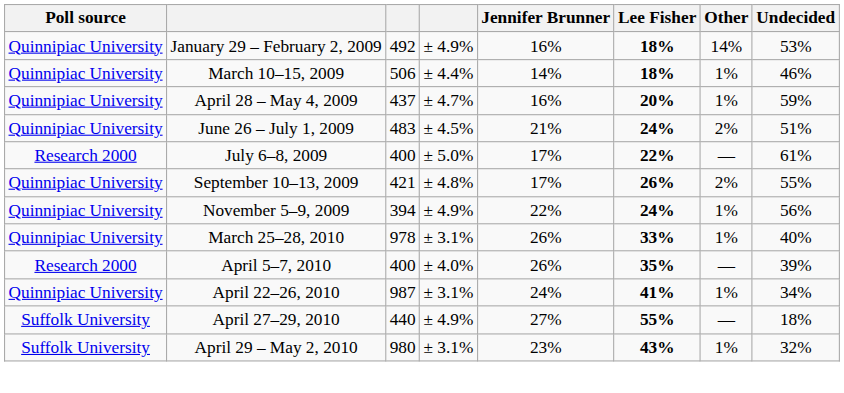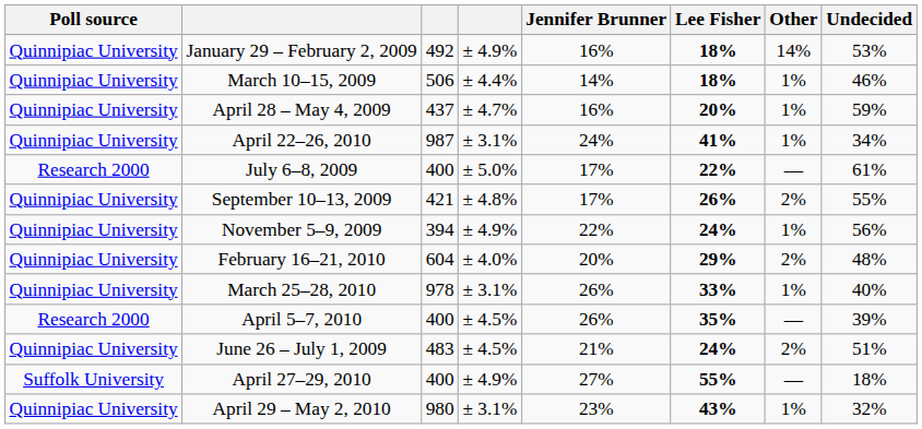 <table class="wikitable" style="text-align:center">
 <tr valign=bottom>
 <th>Poll source</th>
 <th></th>
 <th></th>
 <th></th>
 <th>Jennifer Brunner</th>
 <th>Lee Fisher</th>
 <th>Other</th>
 <th>Undecided</th>
 </tr>
 <tr>
 <td><a href='#'>Quinnipiac University</a></td>
 <td>January 29 – February 2, 2009</td>
 <td>492</td>
 <td>± 4.9%</td>
 <td>16%</td>
 <td><strong>18%</strong></td>
 <td>14%</td>
 <td>53%</td>
 </tr>
 <tr>
 <td><a href='#'>Quinnipiac University</a></td>
 <td>March 10–15, 2009</td>
 <td>506</td>
 <td>± 4.4%</td>
 <td>14%</td>
 <td><strong>18%</strong></td>
 <td>1%</td>
 <td>46%</td>
 </tr>
 <tr>
 <td><a href='#'>Quinnipiac University</a></td>
 <td>April 28 – May 4, 2009</td>
 <td>437</td>
 <td>± 4.7%</td>
 <td>16%</td>
 <td><strong>20%</strong></td>
 <td>1%</td>
 <td>59%</td>
 </tr>
 <tr>
 <td><a href='#'>Quinnipiac University</a></td>
-<td>June 26 – July 1, 2009</td>
-<td>483</td>
-<td>± 4.5%</td>
-<td>21%</td>
-<td><strong>24%</strong></td>
-<td>2%</td>
-<td>51%</td>
+<td>April 22–26, 2010</td>
+<td>987</td>
+<td>± 3.1%</td>
+<td>24%</td>
+<td><strong>41%</strong></td>
+<td>1%</td>
+<td>34%</td>
 </tr>
 <tr>
 <td><a href='#'>Research 2000</a></td>
 <td>July 6–8, 2009</td>
 <td>400</td>
 <td>± 5.0%</td>
 <td>17%</td>
 <td><strong>22%</strong></td>
 <td>—</td>
 <td>61%</td>
 </tr>
 <tr>
 <td><a href='#'>Quinnipiac University</a></td>
 <td>September 10–13, 2009</td>
 <td>421</td>
 <td>± 4.8%</td>
 <td>17%</td>
 <td><strong>26%</strong></td>
 <td>2%</td>
 <td>55%</td>
 </tr>
 <tr>
 <td><a href='#'>Quinnipiac University</a></td>
 <td>November 5–9, 2009</td>
 <td>394</td>
 <td>± 4.9%</td>
 <td>22%</td>
 <td><strong>24%</strong></td>
 <td>1%</td>
 <td>56%</td>
 </tr>
 <tr>
 <td><a href='#'>Quinnipiac University</a></td>
+<td>February 16–21, 2010</td>
+<td>604</td>
+<td>± 4.0%</td>
+<td>20%</td>
+<td><strong>29%</strong></td>
+<td>2%</td>
+<td>48%</td>
+</tr>
+<tr>
+<td><a href='#'>Quinnipiac University</a></td>
 <td>March 25–28, 2010</td>
 <td>978</td>
 <td>± 3.1%</td>
 <td>26%</td>
 <td><strong>33%</strong></td>
 <td>1%</td>
 <td>40%</td>
 </tr>
 <tr>
 <td><a href='#'>Research 2000</a></td>
 <td>April 5–7, 2010</td>
 <td>400</td>
-<td>± 4.0%</td>
+<td>± 4.5%</td>
 <td>26%</td>
 <td><strong>35%</strong></td>
 <td>—</td>
 <td>39%</td>
 </tr>
 <tr>
 <td><a href='#'>Quinnipiac University</a></td>
-<td>April 22–26, 2010</td>
-<td>987</td>
-<td>± 3.1%</td>
-<td>24%</td>
-<td><strong>41%</strong></td>
-<td>1%</td>
-<td>34%</td>
+<td>June 26 – July 1, 2009</td>
+<td>483</td>
+<td>± 4.5%</td>
+<td>21%</td>
+<td><strong>24%</strong></td>
+<td>2%</td>
+<td>51%</td>
 </tr>
 <tr>
 <td><a href='#'>Suffolk University</a></td>
 <td>April 27–29, 2010</td>
-<td>440</td>
+<td>400</td>
 <td>± 4.9%</td>
 <td>27%</td>
 <td><strong>55%</strong></td>
 <td>—</td>
 <td>18%</td>
 </tr>
 <tr>
-<td><a href='#'>Suffolk University</a></td>
+<td><a href='#'>Quinnipiac University</a></td>
 <td>April 29 – May 2, 2010</td>
 <td>980</td>
 <td>± 3.1%</td>
 <td>23%</td>
 <td><strong>43%</strong></td>
 <td>1%</td>
 <td>32%</td>
 </tr>
 </table>
